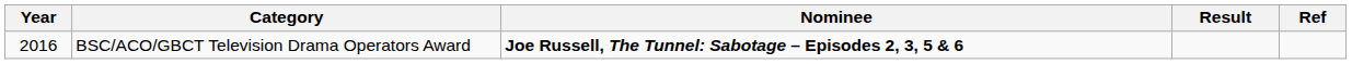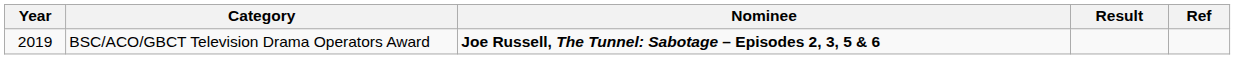 <table class="wikitable" style="width:100%;">
 <tr>
 <th style="width:5%;">Year</th>
 <th style="width:32%;">Category</th>
 <th style="width:50%;">Nominee</th>
 <th style="width:8%;">Result</th>
 <th style="width:5%;">Ref</th>
 </tr>
 <tr>
-<td style="text-align:center;">2016</td>
+<td style="text-align:center;">2019</td>
 <td>BSC/ACO/GBCT Television Drama Operators Award</td>
 <td><strong>Joe Russell, <em>The Tunnel: Sabotage</em> – Episodes 2, 3, 5 & 6</strong></td>
 <td></td>
 <td style="text-align:center;"></td>
 </tr>
 </table>
